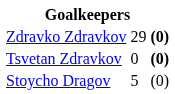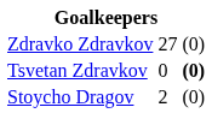 <table class="toccolours" border="0" cellpadding="2" cellspacing="0" align="left" style="margin:0.5em;">
 <tr>
 <th colspan="4" align="center" bgcolor="#FFFFFF"><span>Goalkeepers</span></th>
 </tr>
 <tr>
 <td> <a href='#'>Zdravko Zdravkov</a></td>
-<td>29</td>
-<td><strong>(0)</strong></td>
+<td>27</td>
+<td>(0)</td>
 </tr>
 <tr>
 <td> <a href='#'>Tsvetan Zdravkov</a></td>
 <td>0</td>
 <td><strong>(0)</strong></td>
 </tr>
 <tr>
 <td> <a href='#'>Stoycho Dragov</a></td>
-<td>5</td>
+<td>2</td>
 <td>(0)</td>
 </tr>
 <tr>
 </tr>
 </table>
